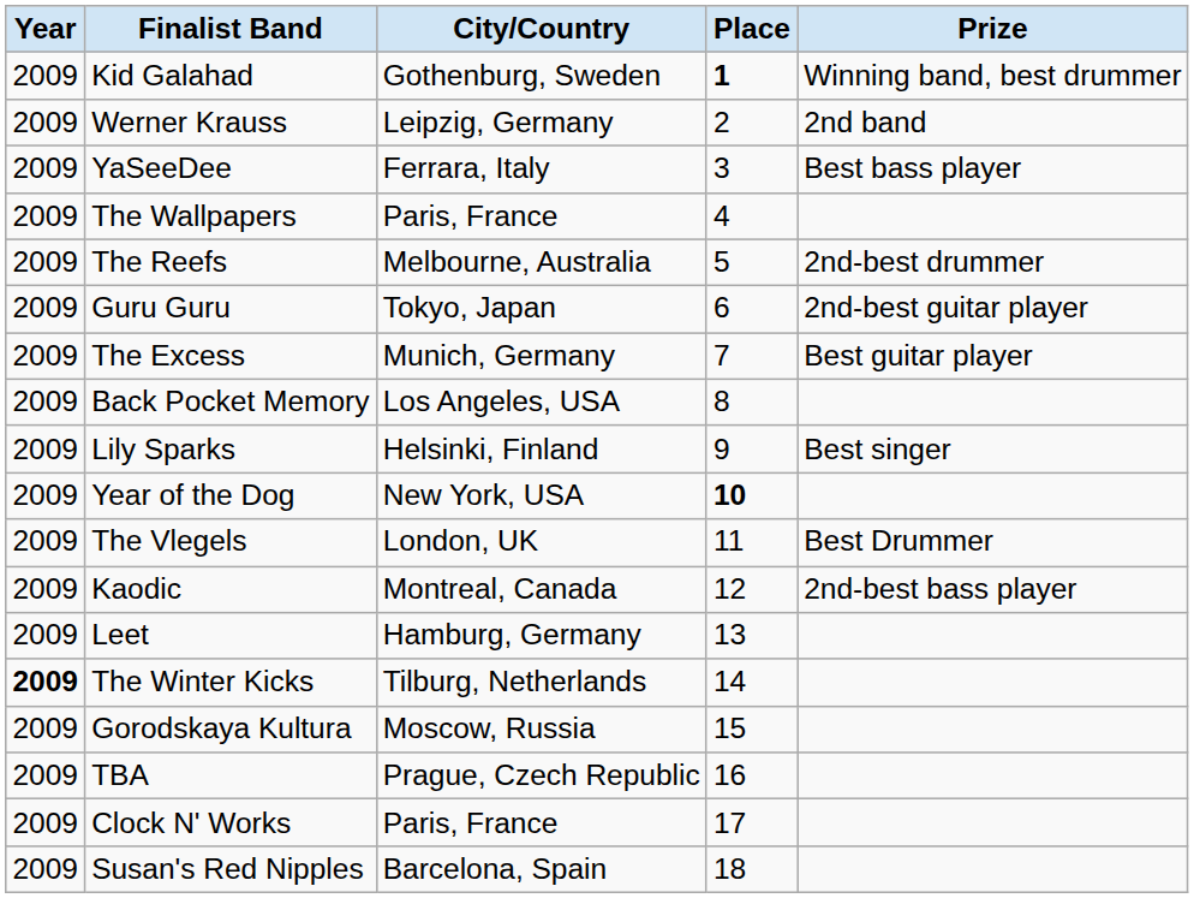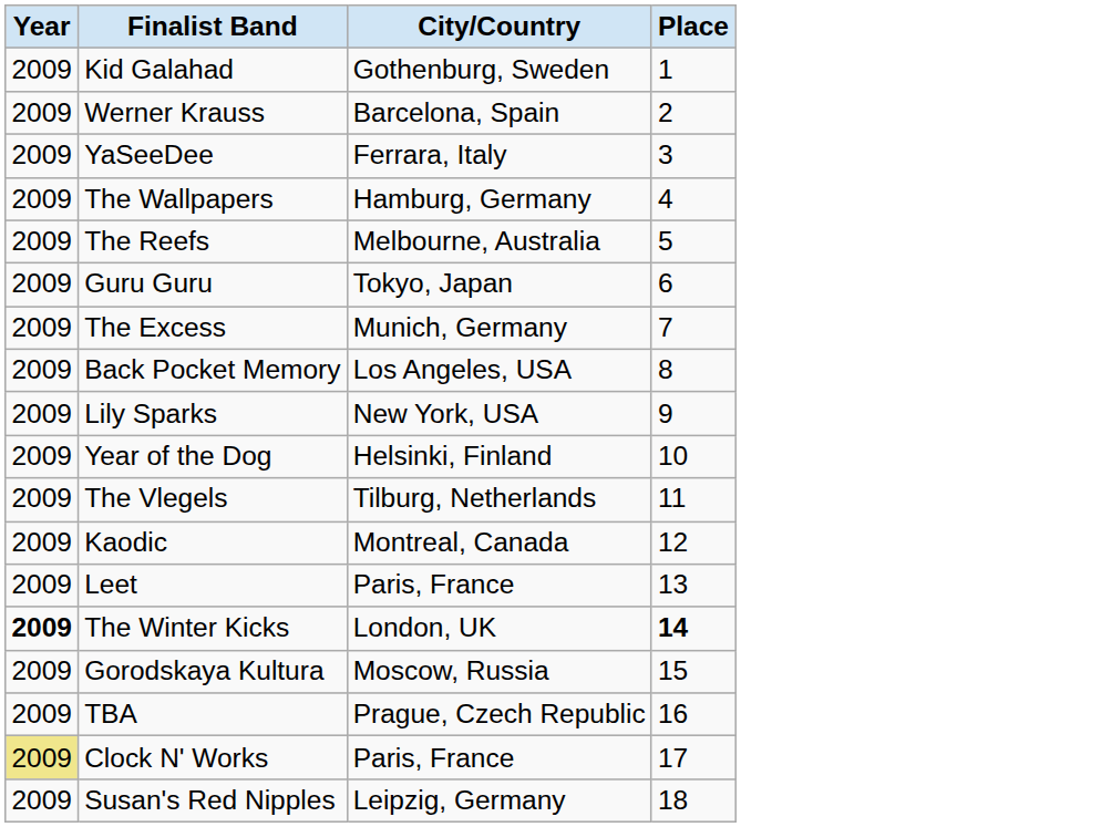 <table class="wikitable collapsible">
 <tr>
 <th style="background:#d0e5f5">Year</th>
 <th style="background:#d0e5f5">Finalist Band</th>
 <th style="background:#d0e5f5">City/Country</th>
 <th style="background:#d0e5f5">Place</th>
-<th style="background:#d0e5f5">Prize</th>
 </tr>
 <tr>
 <td>2009</td>
 <td>Kid Galahad</td>
 <td>Gothenburg, Sweden</td>
-<td><strong>1</strong></td>
-<td>Winning band, best drummer</td>
+<td>1</td>
 </tr>
 <tr>
 <td>2009</td>
 <td>Werner Krauss</td>
-<td>Leipzig, Germany</td>
+<td>Barcelona, Spain</td>
 <td>2</td>
-<td>2nd band</td>
 </tr>
 <tr>
 <td>2009</td>
 <td>YaSeeDee</td>
 <td>Ferrara, Italy</td>
 <td>3</td>
-<td>Best bass player</td>
 </tr>
 <tr>
 <td>2009</td>
 <td>The Wallpapers</td>
-<td>Paris, France</td>
+<td>Hamburg, Germany</td>
 <td>4</td>
-<td></td>
 </tr>
 <tr>
 <td>2009</td>
 <td>The Reefs</td>
 <td>Melbourne, Australia</td>
 <td>5</td>
-<td>2nd-best drummer</td>
 </tr>
 <tr>
 <td>2009</td>
 <td>Guru Guru</td>
 <td>Tokyo, Japan</td>
 <td>6</td>
-<td>2nd-best guitar player</td>
 </tr>
 <tr>
 <td>2009</td>
 <td>The Excess</td>
 <td>Munich, Germany</td>
 <td>7</td>
-<td>Best guitar player</td>
 </tr>
 <tr>
 <td>2009</td>
 <td>Back Pocket Memory</td>
 <td>Los Angeles, USA</td>
 <td>8</td>
-<td></td>
 </tr>
 <tr>
 <td>2009</td>
 <td>Lily Sparks</td>
-<td>Helsinki, Finland</td>
+<td>New York, USA</td>
 <td>9</td>
-<td>Best singer</td>
 </tr>
 <tr>
 <td>2009</td>
 <td>Year of the Dog</td>
-<td>New York, USA</td>
-<td><strong>10</strong></td>
-<td></td>
+<td>Helsinki, Finland</td>
+<td>10</td>
 </tr>
 <tr>
 <td>2009</td>
 <td>The Vlegels</td>
-<td>London, UK</td>
+<td>Tilburg, Netherlands</td>
 <td>11</td>
-<td>Best Drummer</td>
 </tr>
 <tr>
 <td>2009</td>
 <td>Kaodic</td>
 <td>Montreal, Canada</td>
 <td>12</td>
-<td>2nd-best bass player</td>
 </tr>
 <tr>
 <td>2009</td>
 <td>Leet</td>
-<td>Hamburg, Germany</td>
+<td>Paris, France</td>
 <td>13</td>
-<td></td>
 </tr>
 <tr>
 <td><strong>2009</strong></td>
 <td>The Winter Kicks</td>
-<td>Tilburg, Netherlands</td>
-<td>14</td>
-<td></td>
+<td>London, UK</td>
+<td><strong>14</strong></td>
 </tr>
 <tr>
 <td>2009</td>
 <td>Gorodskaya Kultura</td>
 <td>Moscow, Russia</td>
 <td>15</td>
-<td></td>
 </tr>
 <tr>
 <td>2009</td>
 <td>TBA</td>
 <td>Prague, Czech Republic</td>
 <td>16</td>
-<td></td>
 </tr>
 <tr>
-<td>2009</td>
+<td style="background: khaki;">2009</td>
 <td>Clock N' Works</td>
 <td>Paris, France</td>
 <td>17</td>
-<td></td>
 </tr>
 <tr>
 <td>2009</td>
 <td>Susan's Red Nipples</td>
-<td>Barcelona, Spain</td>
+<td>Leipzig, Germany</td>
 <td>18</td>
-<td></td>
 </tr>
 </table>
